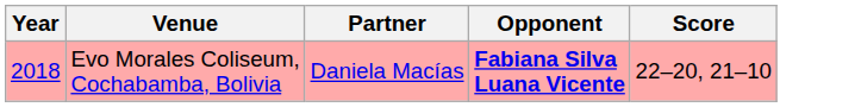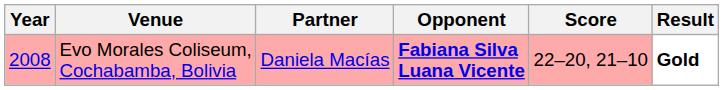 <table class="sortable wikitable" style="font-size: 90%;">
 <tr>
 <th>Year</th>
 <th>Venue</th>
 <th>Partner</th>
 <th>Opponent</th>
 <th>Score</th>
+<th>Result</th>
 </tr>
 <tr style="background:#FFAAAA">
-<td align="center"><a href='#'>2018</a></td>
+<td align="center"><a href='#'>2008</a></td>
 <td align="left">Evo Morales Coliseum,<br><a href='#'>Cochabamba, Bolivia</a></td>
 <td align="left"> <a href='#'>Daniela Macías</a></td>
 <td align="left"><strong> <a href='#'>Fabiana Silva</a> <br>  <a href='#'>Luana Vicente</a></strong></td>
 <td align="left">22–20, 21–10</td>
+<td style="text-align:left; background:white"> <strong>Gold</strong></td>
 </tr>
 </table>
